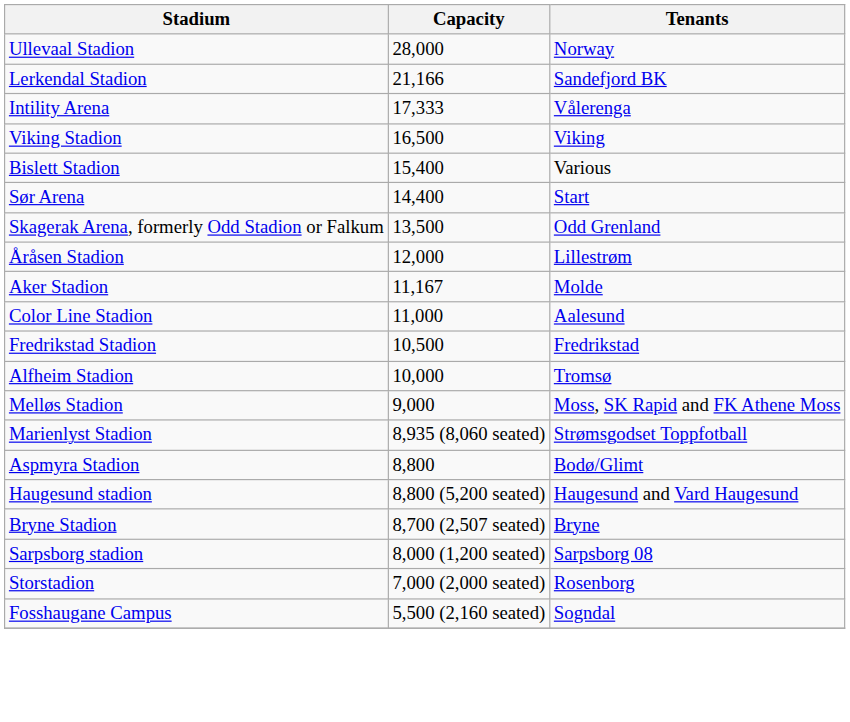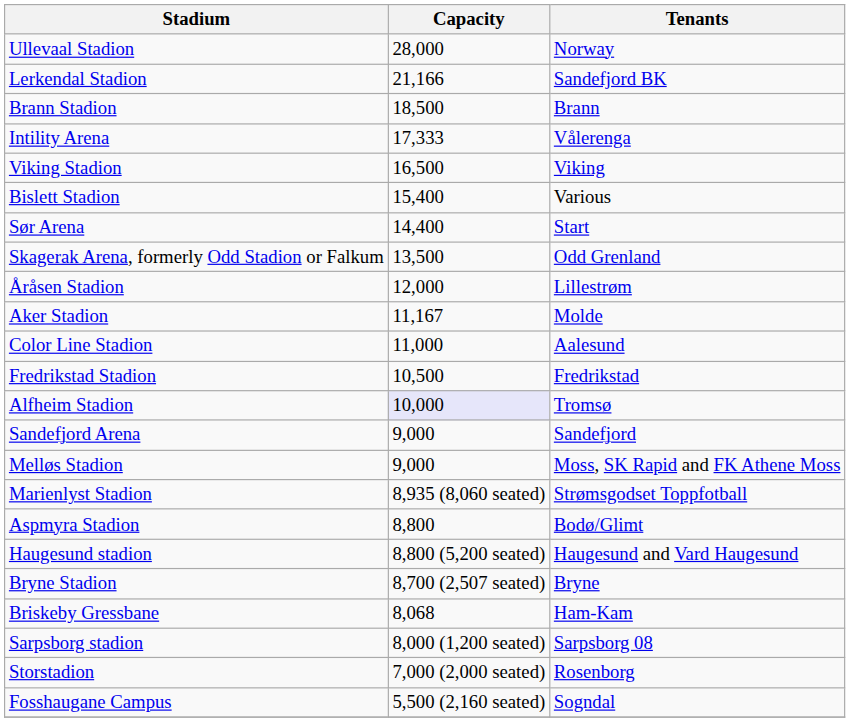 <table class="wikitable sortable">
 <tr>
 <th>Stadium</th>
 <th>Capacity</th>
 <th>Tenants</th>
 </tr>
 <tr>
 <td><a href='#'>Ullevaal Stadion</a></td>
 <td>28,000</td>
 <td><a href='#'>Norway</a></td>
 </tr>
 <tr>
 <td><a href='#'>Lerkendal Stadion</a></td>
 <td>21,166</td>
 <td><a href='#'>Sandefjord BK</a></td>
+</tr>
+<tr>
+<td><a href='#'>Brann Stadion</a></td>
+<td>18,500</td>
+<td><a href='#'>Brann</a></td>
 </tr>
 <tr>
 <td><a href='#'>Intility Arena</a></td>
 <td>17,333</td>
 <td><a href='#'>Vålerenga</a></td>
 </tr>
 <tr>
 <td><a href='#'>Viking Stadion</a></td>
 <td>16,500</td>
 <td><a href='#'>Viking</a></td>
 </tr>
 <tr>
 <td><a href='#'>Bislett Stadion</a></td>
 <td>15,400</td>
 <td>Various</td>
 </tr>
 <tr>
 <td><a href='#'>Sør Arena</a></td>
 <td>14,400</td>
 <td><a href='#'>Start</a></td>
 </tr>
 <tr>
 <td><a href='#'>Skagerak Arena</a>, formerly <a href='#'>Odd Stadion</a> or Falkum</td>
 <td>13,500</td>
 <td><a href='#'>Odd Grenland</a></td>
 </tr>
 <tr>
 <td><a href='#'>Åråsen Stadion</a></td>
 <td>12,000</td>
 <td><a href='#'>Lillestrøm</a></td>
 </tr>
 <tr>
 <td><a href='#'>Aker Stadion</a></td>
 <td>11,167</td>
 <td><a href='#'>Molde</a></td>
 </tr>
 <tr>
 <td><a href='#'>Color Line Stadion</a></td>
 <td>11,000</td>
 <td><a href='#'>Aalesund</a></td>
 </tr>
 <tr>
 <td><a href='#'>Fredrikstad Stadion</a></td>
 <td>10,500</td>
 <td><a href='#'>Fredrikstad</a></td>
 </tr>
 <tr>
 <td><a href='#'>Alfheim Stadion</a></td>
-<td>10,000</td>
+<td style="background: lavender;">10,000</td>
 <td><a href='#'>Tromsø</a></td>
+</tr>
+<tr>
+<td><a href='#'>Sandefjord Arena</a></td>
+<td>9,000</td>
+<td><a href='#'>Sandefjord</a></td>
 </tr>
 <tr>
 <td><a href='#'>Melløs Stadion</a></td>
 <td>9,000</td>
 <td><a href='#'>Moss</a>, <a href='#'>SK Rapid</a> and <a href='#'>FK Athene Moss</a></td>
 </tr>
 <tr>
 <td><a href='#'>Marienlyst Stadion</a></td>
 <td>8,935 (8,060 seated)</td>
 <td><a href='#'>Strømsgodset Toppfotball</a></td>
 </tr>
 <tr>
 <td><a href='#'>Aspmyra Stadion</a></td>
 <td>8,800</td>
 <td><a href='#'>Bodø/Glimt</a></td>
 </tr>
 <tr>
 <td><a href='#'>Haugesund stadion</a></td>
 <td>8,800 (5,200 seated)</td>
 <td><a href='#'>Haugesund</a> and <a href='#'>Vard Haugesund</a></td>
 </tr>
 <tr>
 <td><a href='#'>Bryne Stadion</a></td>
 <td>8,700 (2,507 seated)</td>
 <td><a href='#'>Bryne</a></td>
 </tr>
 <tr>
+<td><a href='#'>Briskeby Gressbane</a></td>
+<td>8,068</td>
+<td><a href='#'>Ham-Kam</a></td>
+</tr>
+<tr>
 <td><a href='#'>Sarpsborg stadion</a></td>
 <td>8,000 (1,200 seated)</td>
 <td><a href='#'>Sarpsborg 08</a></td>
 </tr>
 <tr>
 <td><a href='#'>Storstadion</a></td>
 <td>7,000 (2,000 seated)</td>
 <td><a href='#'>Rosenborg</a></td>
 </tr>
 <tr>
 <td><a href='#'>Fosshaugane Campus</a></td>
 <td>5,500 (2,160 seated)</td>
 <td><a href='#'>Sogndal</a></td>
 </tr>
 <tr>
 </tr>
 </table>
